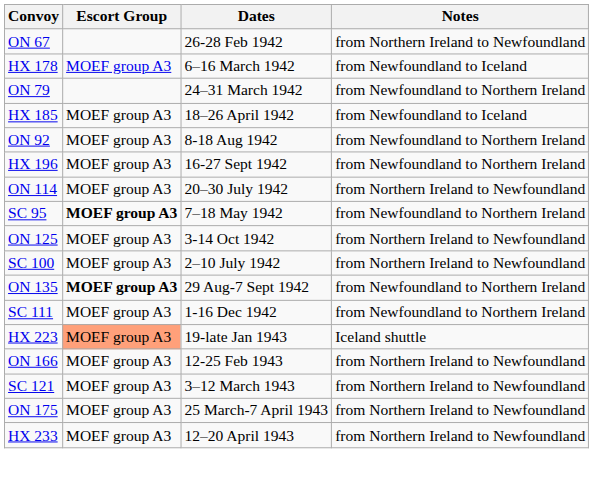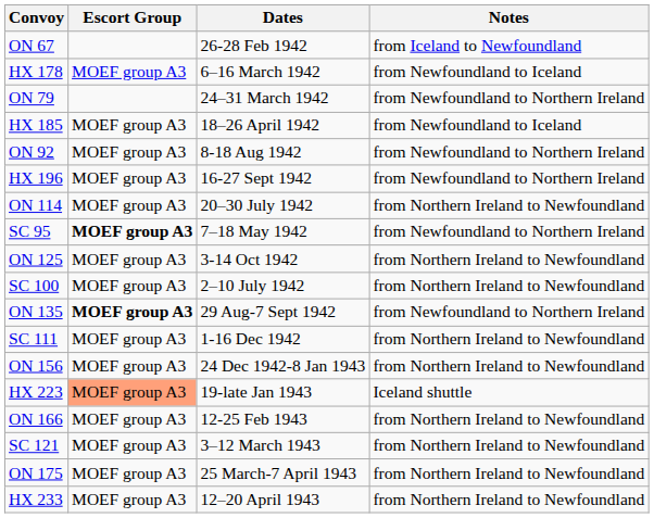 <table class="wikitable">
 <tr>
 <th>Convoy</th>
 <th>Escort Group</th>
 <th>Dates</th>
 <th>Notes</th>
 </tr>
 <tr>
 <td><a href='#'>ON 67</a></td>
 <td></td>
 <td>26-28 Feb 1942</td>
-<td>from Northern Ireland to Newfoundland</td>
+<td>from <a href='#'>Iceland</a> to <a href='#'>Newfoundland</a></td>
 </tr>
 <tr>
 <td><a href='#'>HX 178</a></td>
 <td><a href='#'>MOEF group A3</a></td>
 <td>6–16 March 1942</td>
 <td>from Newfoundland to Iceland</td>
 </tr>
 <tr>
 <td><a href='#'>ON 79</a></td>
 <td></td>
 <td>24–31 March 1942</td>
 <td>from Newfoundland to Northern Ireland</td>
 </tr>
 <tr>
 <td><a href='#'>HX 185</a></td>
 <td>MOEF group A3</td>
 <td>18–26 April 1942</td>
 <td>from Newfoundland to Iceland</td>
 </tr>
 <tr>
 <td><a href='#'>ON 92</a></td>
 <td>MOEF group A3</td>
 <td>8-18 Aug 1942</td>
 <td>from Newfoundland to Northern Ireland</td>
 </tr>
 <tr>
 <td><a href='#'>HX 196</a></td>
 <td>MOEF group A3</td>
 <td>16-27 Sept 1942</td>
 <td>from Newfoundland to Northern Ireland</td>
 </tr>
 <tr>
 <td><a href='#'>ON 114</a></td>
 <td>MOEF group A3</td>
 <td>20–30 July 1942</td>
 <td>from Northern Ireland to Newfoundland</td>
 </tr>
 <tr>
 <td><a href='#'>SC 95</a></td>
 <td><strong>MOEF group A3</strong></td>
 <td>7–18 May 1942</td>
 <td>from Newfoundland to Northern Ireland</td>
 </tr>
 <tr>
 <td><a href='#'>ON 125</a></td>
 <td>MOEF group A3</td>
 <td>3-14 Oct 1942</td>
 <td>from Northern Ireland to Newfoundland</td>
 </tr>
 <tr>
 <td><a href='#'>SC 100</a></td>
 <td>MOEF group A3</td>
 <td>2–10 July 1942</td>
 <td>from Northern Ireland to Newfoundland</td>
 </tr>
 <tr>
 <td><a href='#'>ON 135</a></td>
 <td><strong>MOEF group A3</strong></td>
 <td>29 Aug-7 Sept 1942</td>
 <td>from Newfoundland to Northern Ireland</td>
 </tr>
 <tr>
 <td><a href='#'>SC 111</a></td>
 <td>MOEF group A3</td>
 <td>1-16 Dec 1942</td>
-<td>from Newfoundland to Northern Ireland</td>
+<td>from Northern Ireland to Newfoundland</td>
+</tr>
+<tr>
+<td><a href='#'>ON 156</a></td>
+<td>MOEF group A3</td>
+<td>24 Dec 1942-8 Jan 1943</td>
+<td>from Northern Ireland to Newfoundland</td>
 </tr>
 <tr>
 <td><a href='#'>HX 223</a></td>
 <td style="background: lightsalmon;">MOEF group A3</td>
 <td>19-late Jan 1943</td>
 <td>Iceland shuttle</td>
 </tr>
 <tr>
 <td><a href='#'>ON 166</a></td>
 <td>MOEF group A3</td>
 <td>12-25 Feb 1943</td>
 <td>from Northern Ireland to Newfoundland</td>
 </tr>
 <tr>
 <td><a href='#'>SC 121</a></td>
 <td>MOEF group A3</td>
 <td>3–12 March 1943</td>
 <td>from Northern Ireland to Newfoundland</td>
 </tr>
 <tr>
 <td><a href='#'>ON 175</a></td>
 <td>MOEF group A3</td>
 <td>25 March-7 April 1943</td>
 <td>from Northern Ireland to Newfoundland</td>
 </tr>
 <tr>
 <td><a href='#'>HX 233</a></td>
 <td>MOEF group A3</td>
 <td>12–20 April 1943</td>
 <td>from Northern Ireland to Newfoundland</td>
 </tr>
 </table>
